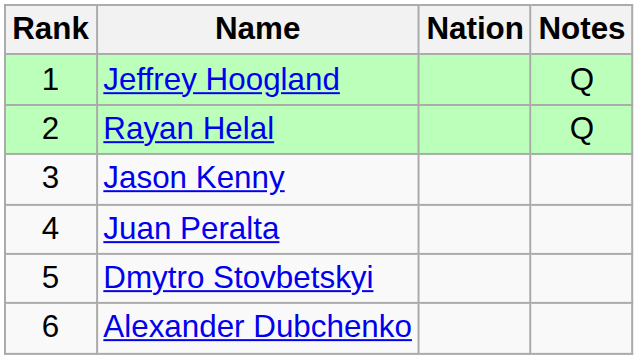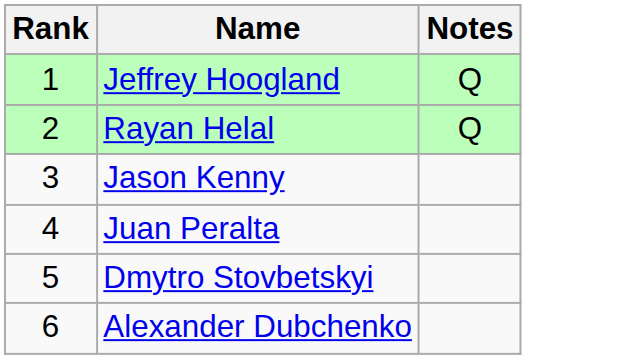 <table class="wikitable sortable" style="text-align:center">
 <tr>
 <th>Rank</th>
 <th>Name</th>
-<th>Nation</th>
 <th>Notes</th>
 </tr>
 <tr bgcolor=bbffbb>
 <td>1</td>
 <td align=left><a href='#'>Jeffrey Hoogland</a></td>
-<td align=left></td>
 <td>Q</td>
 </tr>
 <tr bgcolor=bbffbb>
 <td>2</td>
 <td align=left><a href='#'>Rayan Helal</a></td>
-<td align=left></td>
 <td>Q</td>
 </tr>
 <tr>
 <td>3</td>
 <td align=left><a href='#'>Jason Kenny</a></td>
-<td align=left></td>
 <td></td>
 </tr>
 <tr>
 <td>4</td>
 <td align=left><a href='#'>Juan Peralta</a></td>
-<td align=left></td>
 <td></td>
 </tr>
 <tr>
 <td>5</td>
 <td align=left><a href='#'>Dmytro Stovbetskyi</a></td>
-<td align=left></td>
 <td></td>
 </tr>
 <tr>
 <td>6</td>
 <td align=left><a href='#'>Alexander Dubchenko</a></td>
-<td align=left></td>
 <td></td>
 </tr>
 </table>
